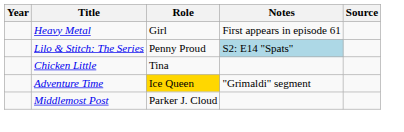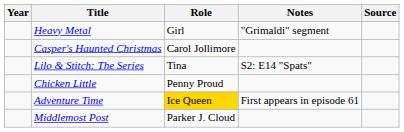 <table class="wikitable sortable plainrowheaders">
 <tr>
 <th>Year</th>
 <th>Title</th>
 <th>Role</th>
 <th class="unsortable">Notes</th>
 <th class="unsortable">Source</th>
 </tr>
 <tr>
 <td></td>
 <td><em><a href='#'>Heavy Metal</a></em></td>
 <td>Girl</td>
-<td>First appears in episode 61</td>
+<td>"Grimaldi" segment</td>
+<td></td>
+</tr>
+<tr>
+<td></td>
+<td><em><a href='#'>Casper's Haunted Christmas</a></em></td>
+<td>Carol Jollimore</td>
+<td></td>
 <td></td>
 </tr>
 <tr>
 <td></td>
 <td><em><a href='#'>Lilo & Stitch: The Series</a></em></td>
-<td>Penny Proud</td>
-<td style="background: lightblue;">S2: E14 "Spats"</td>
+<td>Tina</td>
+<td>S2: E14 "Spats"</td>
 <td></td>
 </tr>
 <tr>
 <td></td>
 <td><em><a href='#'>Chicken Little</a></em></td>
-<td>Tina</td>
+<td>Penny Proud</td>
 <td></td>
 </tr>
 <tr>
 <td></td>
 <td><em><a href='#'>Adventure Time</a></em></td>
 <td style="background: gold;">Ice Queen</td>
-<td>"Grimaldi" segment</td>
+<td>First appears in episode 61</td>
 <td></td>
 </tr>
 <tr>
 <td></td>
 <td><em><a href='#'>Middlemost Post</a></em></td>
 <td>Parker J. Cloud</td>
 <td></td>
 </tr>
 </table>
